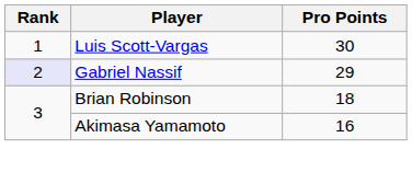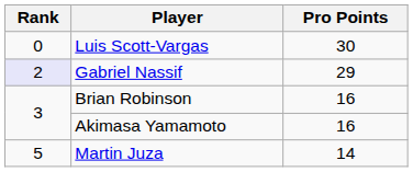 <table class="wikitable" width=30%>
 <tr>
 <th>Rank</th>
 <th>Player</th>
 <th>Pro Points</th>
 </tr>
 <tr>
-<td align=center>1</td>
+<td align=center>0</td>
 <td> <a href='#'>Luis Scott-Vargas</a></td>
 <td align=center>30</td>
 </tr>
 <tr>
 <td align=center style="background: lavender;">2</td>
 <td> <a href='#'>Gabriel Nassif</a></td>
 <td align=center>29</td>
 </tr>
 <tr>
 <td align=center rowspan=2>3</td>
 <td> Brian Robinson</td>
-<td align=center>18</td>
+<td align=center>16</td>
 </tr>
 <tr>
 <td> Akimasa Yamamoto</td>
 <td align=center>16</td>
 </tr>
+<tr>
+<td align=center>5</td>
+<td> <a href='#'>Martin Juza</a></td>
+<td align=center>14</td>
+</tr>
 </table>
